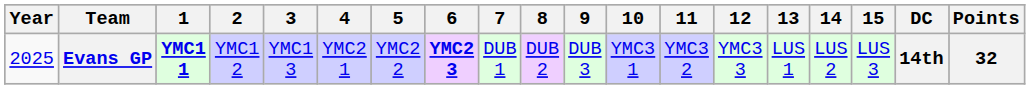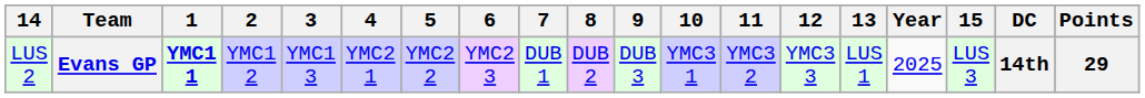 <table class="wikitable" style="text-align:center; font-size:85%">
 <tr>
-<th>Year</th>
+<th>14</th>
 <th>Team</th>
 <th>1</th>
 <th>2</th>
 <th>3</th>
 <th>4</th>
 <th>5</th>
 <th>6</th>
 <th>7</th>
 <th>8</th>
 <th>9</th>
 <th>10</th>
 <th>11</th>
 <th>12</th>
 <th>13</th>
-<th>14</th>
+<th>Year</th>
 <th>15</th>
 <th>DC</th>
 <th>Points</th>
 </tr>
 <tr>
-<td><a href='#'>2025</a></td>
+<td style="background:#dfffdf"><a href='#'>LUS<br>2</a><br></td>
 <th nowrap><a href='#'>Evans GP</a></th>
 <td style="background:#dfffdf"><strong><a href='#'>YMC1<br>1</a><br></strong></td>
 <td style="background:#CFCFFF"><a href='#'>YMC1<br>2</a><br></td>
 <td style="background:#CFCFFF"><a href='#'>YMC1<br>3</a><br></td>
 <td style="background:#CFCFFF"><a href='#'>YMC2<br>1</a><br></td>
 <td style="background:#CFCFFF"><a href='#'>YMC2<br>2</a><br></td>
-<td style="background:#EFCFFF"><strong><a href='#'>YMC2<br>3</a><br></strong></td>
+<td style="background:#EFCFFF"><a href='#'>YMC2<br>3</a><br></td>
 <td style="background:#dfffdf"><a href='#'>DUB<br>1</a><br></td>
 <td style="background:#efcfff"><a href='#'>DUB<br>2</a><br></td>
 <td style="background:#dfffdf"><a href='#'>DUB<br>3</a><br></td>
 <td style="background:#CFCFFF"><a href='#'>YMC3<br>1</a><br></td>
 <td style="background:#CFCFFF"><a href='#'>YMC3<br>2</a><br></td>
 <td style="background:#dfffdf"><a href='#'>YMC3<br>3</a><br></td>
 <td style="background:#dfffdf"><a href='#'>LUS<br>1</a><br></td>
-<td style="background:#dfffdf"><a href='#'>LUS<br>2</a><br></td>
+<td><a href='#'>2025</a></td>
 <td style="background:#dfffdf"><a href='#'>LUS<br>3</a><br></td>
 <th>14th</th>
-<th>32</th>
+<th>29</th>
 </tr>
 </table>
